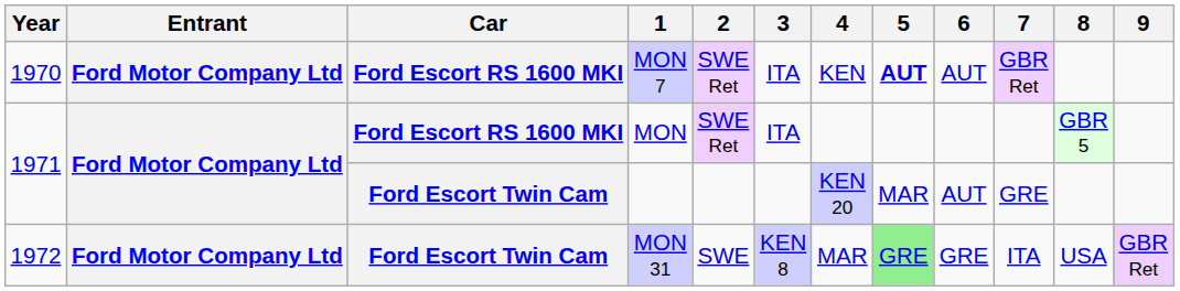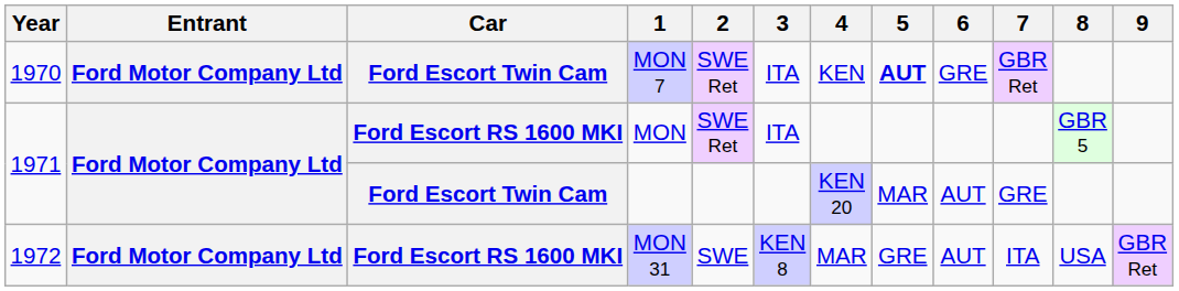 <table class="wikitable" style="text-align:center; font-size:90%;">
 <tr>
 <th>Year</th>
 <th>Entrant</th>
 <th>Car</th>
 <th>1</th>
 <th>2</th>
 <th>3</th>
 <th>4</th>
 <th>5</th>
 <th>6</th>
 <th>7</th>
 <th>8</th>
 <th>9</th>
 </tr>
 <tr>
 <td><a href='#'>1970</a></td>
 <th><a href='#'>Ford Motor Company Ltd</a></th>
-<th><a href='#'>Ford Escort RS 1600 MKI</a></th>
+<th><a href='#'>Ford Escort Twin Cam</a></th>
 <td style="background:#CFCFFF;"><a href='#'>MON</a><br><small>7</small></td>
 <td style="background:#EFCFFF;"><a href='#'>SWE</a><br><small>Ret</small></td>
 <td><a href='#'>ITA</a></td>
 <td><a href='#'>KEN</a></td>
 <td><strong><a href='#'>AUT</a></strong></td>
-<td><a href='#'>AUT</a></td>
+<td><a href='#'>GRE</a></td>
 <td style="background:#EFCFFF;"><a href='#'>GBR</a><br><small>Ret</small></td>
 <td></td>
 <td></td>
 </tr>
 <tr>
 <td rowspan="2"><a href='#'>1971</a></td>
 <th rowspan="2"><a href='#'>Ford Motor Company Ltd</a></th>
 <th><a href='#'>Ford Escort RS 1600 MKI</a></th>
 <td><a href='#'>MON</a></td>
 <td style="background:#EFCFFF;"><a href='#'>SWE</a><br><small>Ret</small></td>
 <td><a href='#'>ITA</a></td>
 <td></td>
 <td></td>
 <td></td>
 <td></td>
 <td style="background:#DFFFDF;"><a href='#'>GBR</a><br><small>5</small></td>
 <td></td>
 </tr>
 <tr>
 <th><a href='#'>Ford Escort Twin Cam</a></th>
 <td></td>
 <td></td>
 <td></td>
 <td style="background:#CFCFFF;"><a href='#'>KEN</a><br><small>20</small></td>
 <td><a href='#'>MAR</a></td>
 <td><a href='#'>AUT</a></td>
 <td><a href='#'>GRE</a></td>
 <td></td>
 <td></td>
 </tr>
 <tr>
 <td><a href='#'>1972</a></td>
 <th><a href='#'>Ford Motor Company Ltd</a></th>
-<th><a href='#'>Ford Escort Twin Cam</a></th>
+<th><a href='#'>Ford Escort RS 1600 MKI</a></th>
 <td style="background:#CFCFFF;"><a href='#'>MON</a><br><small>31</small></td>
 <td><a href='#'>SWE</a></td>
 <td style="background:#CFCFFF;"><a href='#'>KEN</a><br><small>8</small></td>
 <td><a href='#'>MAR</a></td>
-<td style="background: lightgreen;"><a href='#'>GRE</a></td>
 <td><a href='#'>GRE</a></td>
+<td><a href='#'>AUT</a></td>
 <td><a href='#'>ITA</a></td>
 <td><a href='#'>USA</a></td>
 <td style="background:#EFCFFF;"><a href='#'>GBR</a><br><small>Ret</small></td>
 </tr>
 </table>
